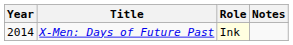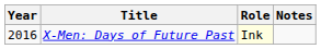 <table class="wikitable sortable">
 <tr>
 <th>Year</th>
 <th>Title</th>
 <th>Role</th>
 <th>Notes</th>
 </tr>
 <tr>
-<td>2014</td>
+<td>2016</td>
 <td><em><a href='#'>X-Men: Days of Future Past</a></em></td>
 <td style="background: lightyellow;">Ink</td>
 <td></td>
 </tr>
 </table>
